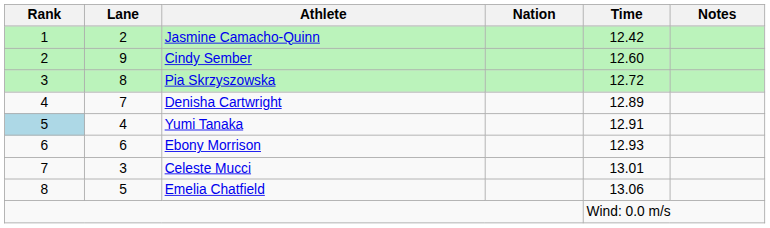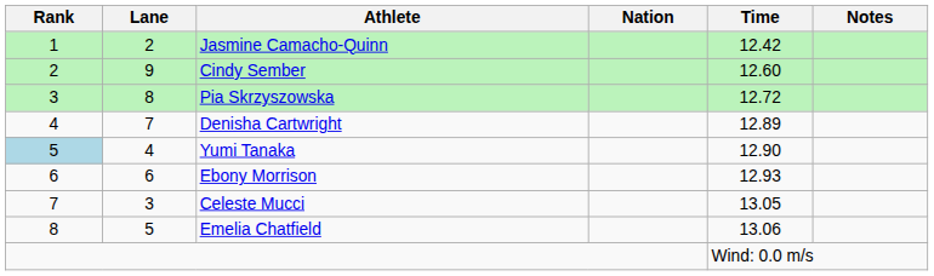 <table class="wikitable sortable" style="text-align:center;width: 70%;">
 <tr>
 <th>Rank</th>
 <th>Lane</th>
 <th>Athlete</th>
 <th>Nation</th>
 <th>Time</th>
 <th>Notes</th>
 </tr>
 <tr bgcolor="#bbf3bb">
 <td>1</td>
 <td>2</td>
 <td align=left><a href='#'>Jasmine Camacho-Quinn</a></td>
 <td align=left></td>
 <td>12.42</td>
 <td></td>
 </tr>
 <tr bgcolor="#bbf3bb">
 <td>2</td>
 <td>9</td>
 <td align=left><a href='#'>Cindy Sember</a></td>
 <td align=left></td>
 <td>12.60</td>
 <td></td>
 </tr>
 <tr bgcolor="#bbf3bb">
 <td>3</td>
 <td>8</td>
 <td align=left><a href='#'>Pia Skrzyszowska</a></td>
 <td align=left></td>
 <td>12.72</td>
 <td></td>
 </tr>
 <tr>
 <td>4</td>
 <td>7</td>
 <td align=left><a href='#'>Denisha Cartwright</a></td>
 <td align=left></td>
 <td>12.89</td>
 <td></td>
 </tr>
 <tr>
 <td style="background: lightblue;">5</td>
 <td>4</td>
 <td align=left><a href='#'>Yumi Tanaka</a></td>
 <td align=left></td>
-<td>12.91</td>
+<td>12.90</td>
 <td></td>
 </tr>
 <tr>
 <td>6</td>
 <td>6</td>
 <td align=left><a href='#'>Ebony Morrison</a></td>
 <td align=left></td>
 <td>12.93</td>
 <td></td>
 </tr>
 <tr>
 <td>7</td>
 <td>3</td>
 <td align=left><a href='#'>Celeste Mucci</a></td>
 <td align=left></td>
-<td>13.01</td>
+<td>13.05</td>
 <td></td>
 </tr>
 <tr>
 <td>8</td>
 <td>5</td>
 <td align=left><a href='#'>Emelia Chatfield</a></td>
 <td align=left></td>
 <td>13.06</td>
 <td></td>
 </tr>
 <tr class="sortbottom">
 <td colspan="4"></td>
 <td colspan="2" style="text-align:left;">Wind: 0.0 m/s</td>
 </tr>
 </table>
